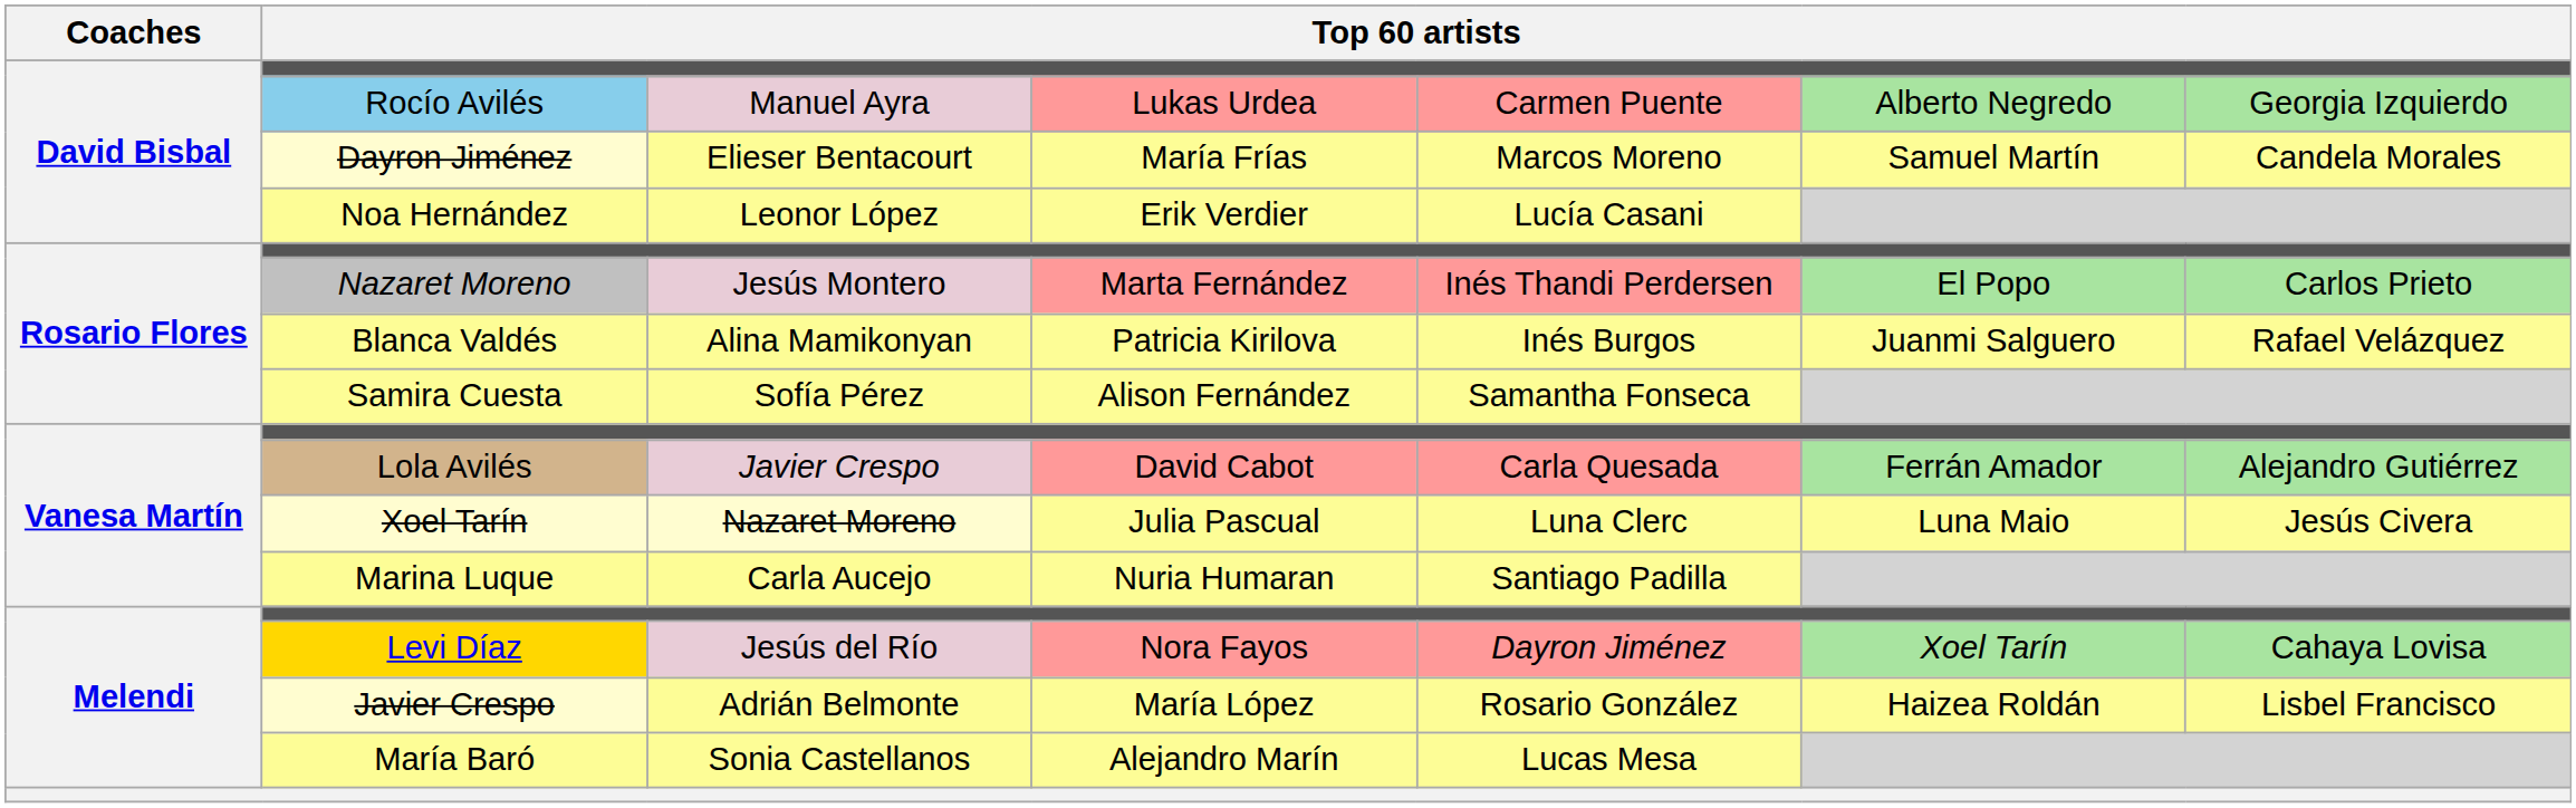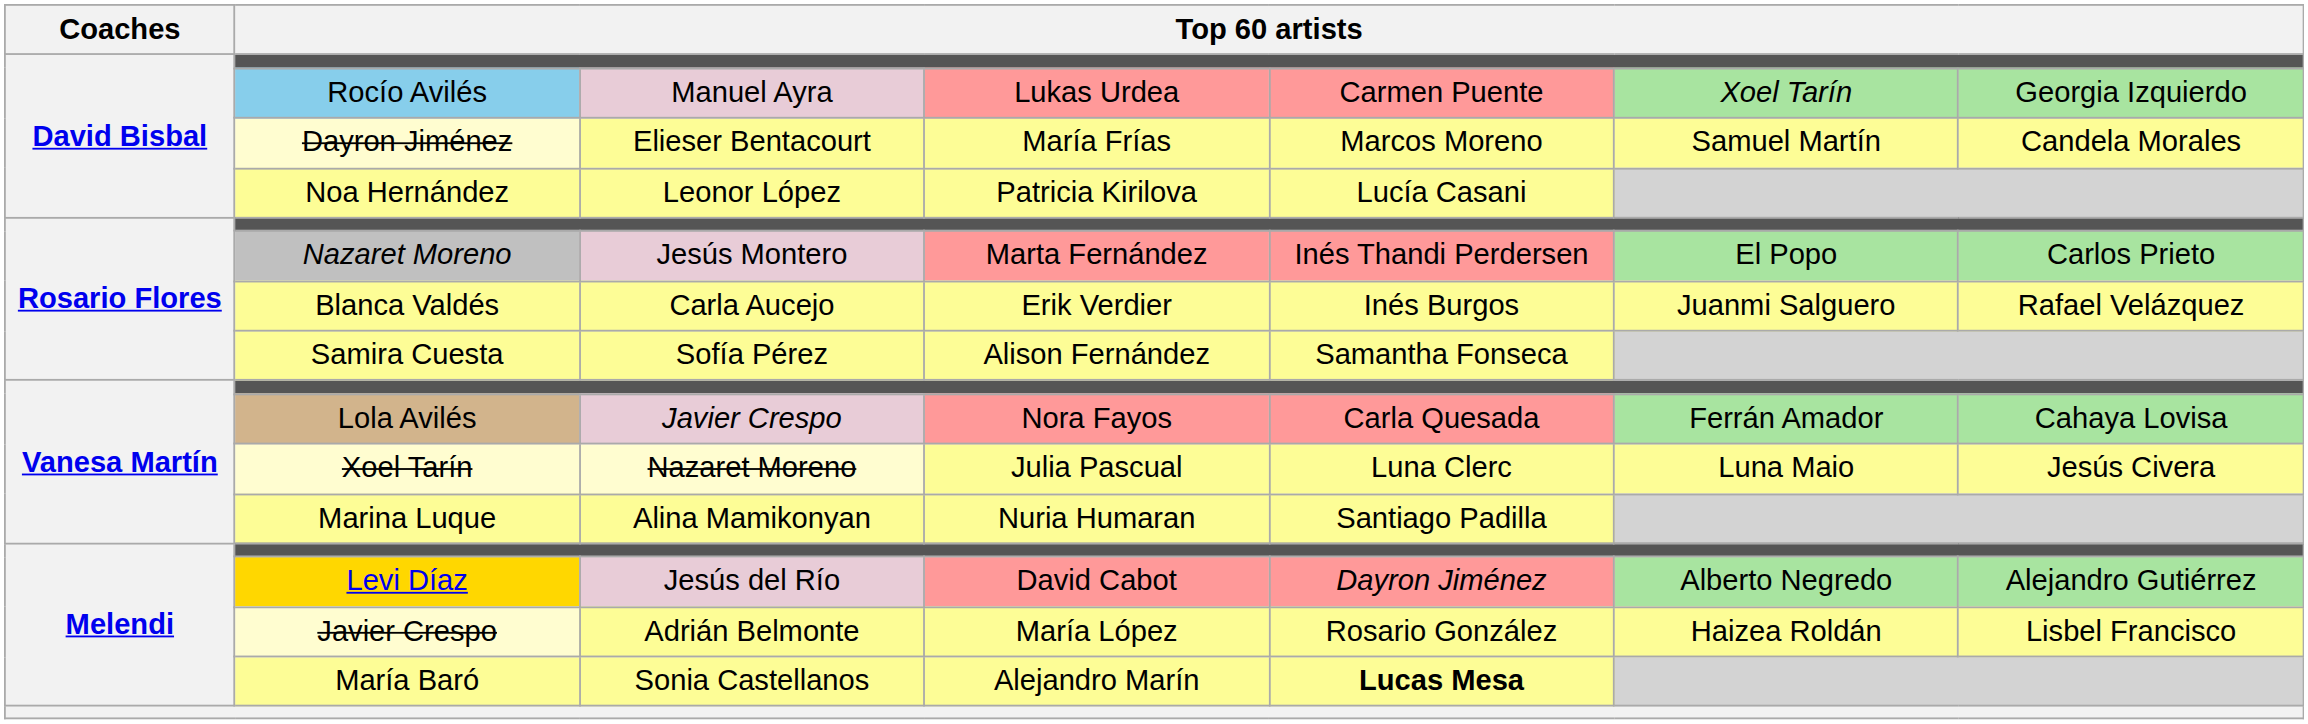 <table class="wikitable" style="text-align:center; line-height:20px; width:100%">
 <tr>
 <th scope="col" width="10%">Coaches</th>
 <th colspan="6" scope="col" width="90%">Top 60 artists</th>
 </tr>
 <tr>
 <th rowspan="4"><a href='#'>David Bisbal</a></th>
 <td colspan="6" style="background:#555555"></td>
 </tr>
 <tr>
 <td style="width:15%; background:skyblue">Rocío Avilés</td>
 <td style="width:15%; background:#E8CCD7">Manuel Ayra</td>
 <td style="width:15%; background:#FF9999">Lukas Urdea</td>
 <td style="width:15%; background:#FF9999">Carmen Puente</td>
-<td style="background:#A8E4A0">Alberto Negredo</td>
+<td style="width:15%; background:#A8E4A0"><em>Xoel Tarín</em></td>
 <td style="width:15%; background:#A8E4A0">Georgia Izquierdo</td>
 </tr>
 <tr>
 <td style="background:#FFFDD0"><s>Dayron Jiménez</s></td>
 <td style="background:#FDFD96">Elieser Bentacourt</td>
 <td style="background:#FDFD96">María Frías</td>
 <td style="background:#FDFD96">Marcos Moreno</td>
 <td style="background:#FDFD96">Samuel Martín</td>
 <td style="background:#FDFD96">Candela Morales</td>
 </tr>
 <tr>
 <td style="background:#FDFD96">Noa Hernández</td>
 <td style="background:#FDFD96">Leonor López</td>
-<td style="background:#FDFD96">Erik Verdier</td>
+<td style="background:#FDFD96">Patricia Kirilova</td>
 <td style="background:#FDFD96">Lucía Casani</td>
 <td style="background:lightgrey" colspan="2"></td>
 </tr>
 <tr>
 <th rowspan="4"><a href='#'>Rosario Flores</a></th>
 <td colspan="6" style="background:#555555"></td>
 </tr>
 <tr>
 <td style="background:silver"><em>Nazaret Moreno</em></td>
 <td style="background:#E8CCD7">Jesús Montero</td>
 <td style="background:#FF9999">Marta Fernández</td>
 <td style="background:#FF9999">Inés Thandi Perdersen</td>
 <td style="background:#A8E4A0">El Popo</td>
 <td style="background:#A8E4A0">Carlos Prieto</td>
 </tr>
 <tr>
 <td style="background:#FDFD96">Blanca Valdés</td>
-<td style="background:#FDFD96">Alina Mamikonyan</td>
-<td style="background:#FDFD96">Patricia Kirilova</td>
+<td style="background:#FDFD96">Carla Aucejo</td>
+<td style="background:#FDFD96">Erik Verdier</td>
 <td style="background:#FDFD96">Inés Burgos</td>
 <td style="background:#FDFD96">Juanmi Salguero</td>
 <td style="background:#FDFD96">Rafael Velázquez</td>
 </tr>
 <tr>
 <td style="background:#FDFD96">Samira Cuesta</td>
 <td style="background:#FDFD96">Sofía Pérez</td>
 <td style="background:#FDFD96">Alison Fernández</td>
 <td style="background:#FDFD96">Samantha Fonseca</td>
 <td style="background:lightgrey" colspan="2"></td>
 </tr>
 <tr>
 <th rowspan="4"><a href='#'>Vanesa Martín</a></th>
 <td colspan="6" style="background:#555555"></td>
 </tr>
 <tr>
 <td style="background:tan">Lola Avilés</td>
 <td style="background:#E8CCD7"><em>Javier Crespo</em></td>
-<td style="background:#FF9999">David Cabot</td>
+<td style="background:#FF9999">Nora Fayos</td>
 <td style="background:#FF9999">Carla Quesada</td>
 <td style="background:#A8E4A0">Ferrán Amador</td>
-<td style="background:#A8E4A0">Alejandro Gutiérrez</td>
+<td style="background:#A8E4A0">Cahaya Lovisa</td>
 </tr>
 <tr>
 <td style="background:#FFFDD0"><s>Xoel Tarín</s></td>
 <td style="background:#FFFDD0"><s>Nazaret Moreno</s></td>
 <td style="background:#FDFD96">Julia Pascual</td>
 <td style="background:#FDFD96">Luna Clerc</td>
 <td style="background:#FDFD96">Luna Maio</td>
 <td style="background:#FDFD96">Jesús Civera</td>
 </tr>
 <tr>
 <td style="background:#FDFD96">Marina Luque</td>
-<td style="background:#FDFD96">Carla Aucejo</td>
+<td style="background:#FDFD96">Alina Mamikonyan</td>
 <td style="background:#FDFD96">Nuria Humaran</td>
 <td style="background:#FDFD96">Santiago Padilla</td>
 <td style="background:lightgrey" colspan="2"></td>
 </tr>
 <tr>
 <th rowspan="4"><a href='#'>Melendi</a></th>
 <td colspan="6" style="background:#555555"></td>
 </tr>
 <tr>
 <td style="background:gold"><a href='#'>Levi Díaz</a></td>
 <td style="background:#E8CCD7">Jesús del Río</td>
-<td style="background:#FF9999">Nora Fayos</td>
+<td style="background:#FF9999">David Cabot</td>
 <td style="background:#FF9999"><em>Dayron Jiménez</em></td>
-<td style="width:15%; background:#A8E4A0"><em>Xoel Tarín</em></td>
-<td style="background:#A8E4A0">Cahaya Lovisa</td>
+<td style="background:#A8E4A0">Alberto Negredo</td>
+<td style="background:#A8E4A0">Alejandro Gutiérrez</td>
 </tr>
 <tr>
 <td style="background:#FFFDD0"><s>Javier Crespo</s></td>
 <td style="background:#FDFD96">Adrián Belmonte</td>
 <td style="background:#FDFD96">María López</td>
 <td style="background:#FDFD96">Rosario González</td>
 <td style="background:#FDFD96">Haizea Roldán</td>
 <td style="background:#FDFD96">Lisbel Francisco</td>
 </tr>
 <tr>
 <td style="background:#FDFD96">María Baró</td>
 <td style="background:#FDFD96">Sonia Castellanos</td>
 <td style="background:#FDFD96">Alejandro Marín</td>
-<td style="background:#FDFD96">Lucas Mesa</td>
+<td style="background:#FDFD96"><strong>Lucas Mesa</strong></td>
 <td style="background:lightgrey" colspan="2"></td>
 </tr>
 <tr>
 <th colspan="7" style="font-size:90%; line-height:16px"></th>
 </tr>
 </table>
